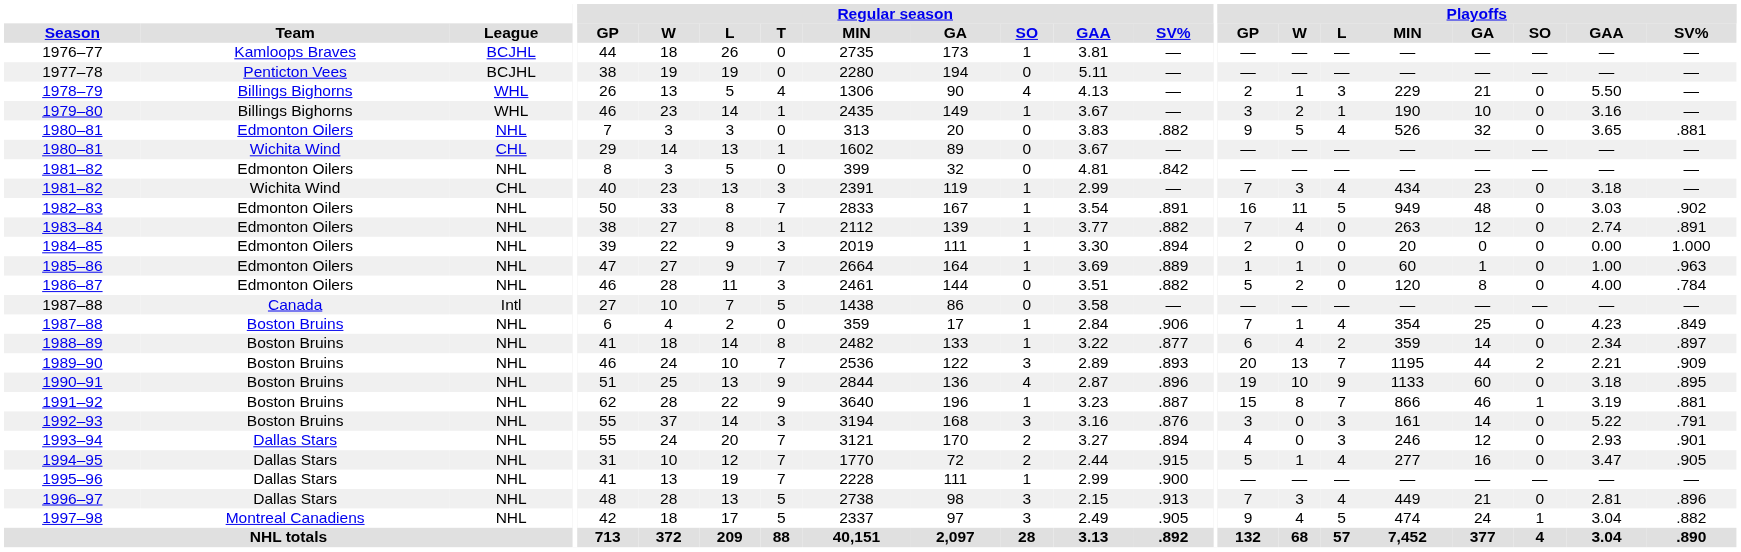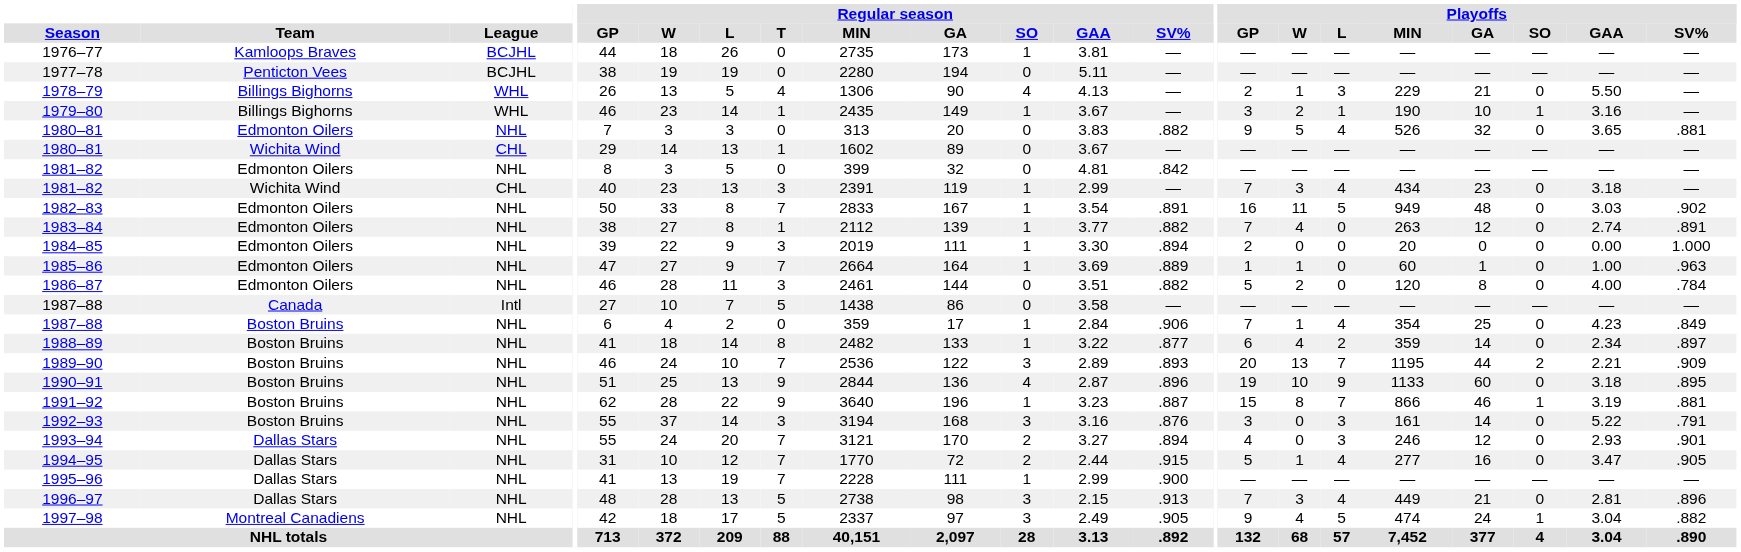 <table border="0" cellpadding="1" cellspacing="0" style="text-align:center; width:90%">
 <tr ALIGN="center" bgcolor="#e0e0e0">
 <th align="center" colspan="3" bgcolor="#ffffff"></th>
 <th align="center" rowspan="99" bgcolor="#ffffff"></th>
 <th align="center" colspan="9" bgcolor="#e0e0e0"><a href='#'>Regular season</a></th>
 <th align="center" rowspan="99" bgcolor="#ffffff"></th>
 <th align="center" colspan="8" bgcolor="#e0e0e0"><a href='#'>Playoffs</a></th>
 </tr>
 <tr ALIGN="center" bgcolor="#e0e0e0">
 <th><a href='#'>Season</a></th>
 <th>Team</th>
 <th>League</th>
 <th>GP</th>
 <th>W</th>
 <th>L</th>
 <th>T</th>
 <th>MIN</th>
 <th>GA</th>
 <th><a href='#'>SO</a></th>
 <th><a href='#'>GAA</a></th>
 <th><a href='#'>SV%</a></th>
 <th>GP</th>
 <th>W</th>
 <th>L</th>
 <th>MIN</th>
 <th>GA</th>
 <th>SO</th>
 <th>GAA</th>
 <th>SV%</th>
 </tr>
 <tr>
 <td>1976–77</td>
 <td><a href='#'>Kamloops Braves</a></td>
 <td><a href='#'>BCJHL</a></td>
 <td>44</td>
 <td>18</td>
 <td>26</td>
 <td>0</td>
 <td>2735</td>
 <td>173</td>
 <td>1</td>
 <td>3.81</td>
 <td>—</td>
 <td>—</td>
 <td>—</td>
 <td>—</td>
 <td>—</td>
 <td>—</td>
 <td>—</td>
 <td>—</td>
 <td>—</td>
 </tr>
 <tr bgcolor="#f0f0f0">
 <td>1977–78</td>
 <td><a href='#'>Penticton Vees</a></td>
 <td>BCJHL</td>
 <td>38</td>
 <td>19</td>
 <td>19</td>
 <td>0</td>
 <td>2280</td>
 <td>194</td>
 <td>0</td>
 <td>5.11</td>
 <td>—</td>
 <td>—</td>
 <td>—</td>
 <td>—</td>
 <td>—</td>
 <td>—</td>
 <td>—</td>
 <td>—</td>
 <td>—</td>
 </tr>
 <tr>
 <td><a href='#'>1978–79</a></td>
 <td><a href='#'>Billings Bighorns</a></td>
 <td><a href='#'>WHL</a></td>
 <td>26</td>
 <td>13</td>
 <td>5</td>
 <td>4</td>
 <td>1306</td>
 <td>90</td>
 <td>4</td>
 <td>4.13</td>
 <td>—</td>
 <td>2</td>
 <td>1</td>
 <td>3</td>
 <td>229</td>
 <td>21</td>
 <td>0</td>
 <td>5.50</td>
 <td>—</td>
 </tr>
 <tr bgcolor="#f0f0f0">
 <td><a href='#'>1979–80</a></td>
 <td>Billings Bighorns</td>
 <td>WHL</td>
 <td>46</td>
 <td>23</td>
 <td>14</td>
 <td>1</td>
 <td>2435</td>
 <td>149</td>
 <td>1</td>
 <td>3.67</td>
 <td>—</td>
 <td>3</td>
 <td>2</td>
 <td>1</td>
 <td>190</td>
 <td>10</td>
-<td>0</td>
+<td>1</td>
 <td>3.16</td>
 <td>—</td>
 </tr>
 <tr>
 <td><a href='#'>1980–81</a></td>
 <td><a href='#'>Edmonton Oilers</a></td>
 <td><a href='#'>NHL</a></td>
 <td>7</td>
 <td>3</td>
 <td>3</td>
 <td>0</td>
 <td>313</td>
 <td>20</td>
 <td>0</td>
 <td>3.83</td>
 <td>.882</td>
 <td>9</td>
 <td>5</td>
 <td>4</td>
 <td>526</td>
 <td>32</td>
 <td>0</td>
 <td>3.65</td>
 <td>.881</td>
 </tr>
 <tr bgcolor="#f0f0f0">
 <td><a href='#'>1980–81</a></td>
 <td><a href='#'>Wichita Wind</a></td>
 <td><a href='#'>CHL</a></td>
 <td>29</td>
 <td>14</td>
 <td>13</td>
 <td>1</td>
 <td>1602</td>
 <td>89</td>
 <td>0</td>
 <td>3.67</td>
 <td>—</td>
 <td>—</td>
 <td>—</td>
 <td>—</td>
 <td>—</td>
 <td>—</td>
 <td>—</td>
 <td>—</td>
 <td>—</td>
 </tr>
 <tr>
 <td><a href='#'>1981–82</a></td>
 <td>Edmonton Oilers</td>
 <td>NHL</td>
 <td>8</td>
 <td>3</td>
 <td>5</td>
 <td>0</td>
 <td>399</td>
 <td>32</td>
 <td>0</td>
 <td>4.81</td>
 <td>.842</td>
 <td>—</td>
 <td>—</td>
 <td>—</td>
 <td>—</td>
 <td>—</td>
 <td>—</td>
 <td>—</td>
 <td>—</td>
 </tr>
 <tr bgcolor="#f0f0f0">
 <td><a href='#'>1981–82</a></td>
 <td>Wichita Wind</td>
 <td>CHL</td>
 <td>40</td>
 <td>23</td>
 <td>13</td>
 <td>3</td>
 <td>2391</td>
 <td>119</td>
 <td>1</td>
 <td>2.99</td>
 <td>—</td>
 <td>7</td>
 <td>3</td>
 <td>4</td>
 <td>434</td>
 <td>23</td>
 <td>0</td>
 <td>3.18</td>
 <td>—</td>
 </tr>
 <tr>
 <td><a href='#'>1982–83</a></td>
 <td>Edmonton Oilers</td>
 <td>NHL</td>
 <td>50</td>
 <td>33</td>
 <td>8</td>
 <td>7</td>
 <td>2833</td>
 <td>167</td>
 <td>1</td>
 <td>3.54</td>
 <td>.891</td>
 <td>16</td>
 <td>11</td>
 <td>5</td>
 <td>949</td>
 <td>48</td>
 <td>0</td>
 <td>3.03</td>
 <td>.902</td>
 </tr>
 <tr bgcolor="#f0f0f0">
 <td><a href='#'>1983–84</a></td>
 <td>Edmonton Oilers</td>
 <td>NHL</td>
 <td>38</td>
 <td>27</td>
 <td>8</td>
 <td>1</td>
 <td>2112</td>
 <td>139</td>
 <td>1</td>
 <td>3.77</td>
 <td>.882</td>
 <td>7</td>
 <td>4</td>
 <td>0</td>
 <td>263</td>
 <td>12</td>
 <td>0</td>
 <td>2.74</td>
 <td>.891</td>
 </tr>
 <tr>
 <td><a href='#'>1984–85</a></td>
 <td>Edmonton Oilers</td>
 <td>NHL</td>
 <td>39</td>
 <td>22</td>
 <td>9</td>
 <td>3</td>
 <td>2019</td>
 <td>111</td>
 <td>1</td>
 <td>3.30</td>
 <td>.894</td>
 <td>2</td>
 <td>0</td>
 <td>0</td>
 <td>20</td>
 <td>0</td>
 <td>0</td>
 <td>0.00</td>
 <td>1.000</td>
 </tr>
 <tr bgcolor="#f0f0f0">
 <td><a href='#'>1985–86</a></td>
 <td>Edmonton Oilers</td>
 <td>NHL</td>
 <td>47</td>
 <td>27</td>
 <td>9</td>
 <td>7</td>
 <td>2664</td>
 <td>164</td>
 <td>1</td>
 <td>3.69</td>
 <td>.889</td>
 <td>1</td>
 <td>1</td>
 <td>0</td>
 <td>60</td>
 <td>1</td>
 <td>0</td>
 <td>1.00</td>
 <td>.963</td>
 </tr>
 <tr>
 <td><a href='#'>1986–87</a></td>
 <td>Edmonton Oilers</td>
 <td>NHL</td>
 <td>46</td>
 <td>28</td>
 <td>11</td>
 <td>3</td>
 <td>2461</td>
 <td>144</td>
 <td>0</td>
 <td>3.51</td>
 <td>.882</td>
 <td>5</td>
 <td>2</td>
 <td>0</td>
 <td>120</td>
 <td>8</td>
 <td>0</td>
 <td>4.00</td>
 <td>.784</td>
 </tr>
 <tr bgcolor="#f0f0f0">
 <td>1987–88</td>
 <td><a href='#'>Canada</a></td>
 <td>Intl</td>
 <td>27</td>
 <td>10</td>
 <td>7</td>
 <td>5</td>
 <td>1438</td>
 <td>86</td>
 <td>0</td>
 <td>3.58</td>
 <td>—</td>
 <td>—</td>
 <td>—</td>
 <td>—</td>
 <td>—</td>
 <td>—</td>
 <td>—</td>
 <td>—</td>
 <td>—</td>
 </tr>
 <tr>
 <td><a href='#'>1987–88</a></td>
 <td><a href='#'>Boston Bruins</a></td>
 <td>NHL</td>
 <td>6</td>
 <td>4</td>
 <td>2</td>
 <td>0</td>
 <td>359</td>
 <td>17</td>
 <td>1</td>
 <td>2.84</td>
 <td>.906</td>
 <td>7</td>
 <td>1</td>
 <td>4</td>
 <td>354</td>
 <td>25</td>
 <td>0</td>
 <td>4.23</td>
 <td>.849</td>
 </tr>
 <tr bgcolor="#f0f0f0">
 <td><a href='#'>1988–89</a></td>
 <td>Boston Bruins</td>
 <td>NHL</td>
 <td>41</td>
 <td>18</td>
 <td>14</td>
 <td>8</td>
 <td>2482</td>
 <td>133</td>
 <td>1</td>
 <td>3.22</td>
 <td>.877</td>
 <td>6</td>
 <td>4</td>
 <td>2</td>
 <td>359</td>
 <td>14</td>
 <td>0</td>
 <td>2.34</td>
 <td>.897</td>
 </tr>
 <tr>
 <td><a href='#'>1989–90</a></td>
 <td>Boston Bruins</td>
 <td>NHL</td>
 <td>46</td>
 <td>24</td>
 <td>10</td>
 <td>7</td>
 <td>2536</td>
 <td>122</td>
 <td>3</td>
 <td>2.89</td>
 <td>.893</td>
 <td>20</td>
 <td>13</td>
 <td>7</td>
 <td>1195</td>
 <td>44</td>
 <td>2</td>
 <td>2.21</td>
 <td>.909</td>
 </tr>
 <tr bgcolor="#f0f0f0">
 <td><a href='#'>1990–91</a></td>
 <td>Boston Bruins</td>
 <td>NHL</td>
 <td>51</td>
 <td>25</td>
 <td>13</td>
 <td>9</td>
 <td>2844</td>
 <td>136</td>
 <td>4</td>
 <td>2.87</td>
 <td>.896</td>
 <td>19</td>
 <td>10</td>
 <td>9</td>
 <td>1133</td>
 <td>60</td>
 <td>0</td>
 <td>3.18</td>
 <td>.895</td>
 </tr>
 <tr>
 <td><a href='#'>1991–92</a></td>
 <td>Boston Bruins</td>
 <td>NHL</td>
 <td>62</td>
 <td>28</td>
 <td>22</td>
 <td>9</td>
 <td>3640</td>
 <td>196</td>
 <td>1</td>
 <td>3.23</td>
 <td>.887</td>
 <td>15</td>
 <td>8</td>
 <td>7</td>
 <td>866</td>
 <td>46</td>
 <td>1</td>
 <td>3.19</td>
 <td>.881</td>
 </tr>
 <tr bgcolor="#f0f0f0">
 <td><a href='#'>1992–93</a></td>
 <td>Boston Bruins</td>
 <td>NHL</td>
 <td>55</td>
 <td>37</td>
 <td>14</td>
 <td>3</td>
 <td>3194</td>
 <td>168</td>
 <td>3</td>
 <td>3.16</td>
 <td>.876</td>
 <td>3</td>
 <td>0</td>
 <td>3</td>
 <td>161</td>
 <td>14</td>
 <td>0</td>
 <td>5.22</td>
 <td>.791</td>
 </tr>
 <tr>
 <td><a href='#'>1993–94</a></td>
 <td><a href='#'>Dallas Stars</a></td>
 <td>NHL</td>
 <td>55</td>
 <td>24</td>
 <td>20</td>
 <td>7</td>
 <td>3121</td>
 <td>170</td>
 <td>2</td>
 <td>3.27</td>
 <td>.894</td>
 <td>4</td>
 <td>0</td>
 <td>3</td>
 <td>246</td>
 <td>12</td>
 <td>0</td>
 <td>2.93</td>
 <td>.901</td>
 </tr>
 <tr bgcolor="#f0f0f0">
 <td><a href='#'>1994–95</a></td>
 <td>Dallas Stars</td>
 <td>NHL</td>
 <td>31</td>
 <td>10</td>
 <td>12</td>
 <td>7</td>
 <td>1770</td>
 <td>72</td>
 <td>2</td>
 <td>2.44</td>
 <td>.915</td>
 <td>5</td>
 <td>1</td>
 <td>4</td>
 <td>277</td>
 <td>16</td>
 <td>0</td>
 <td>3.47</td>
 <td>.905</td>
 </tr>
 <tr>
 <td><a href='#'>1995–96</a></td>
 <td>Dallas Stars</td>
 <td>NHL</td>
 <td>41</td>
 <td>13</td>
 <td>19</td>
 <td>7</td>
 <td>2228</td>
 <td>111</td>
 <td>1</td>
 <td>2.99</td>
 <td>.900</td>
 <td>—</td>
 <td>—</td>
 <td>—</td>
 <td>—</td>
 <td>—</td>
 <td>—</td>
 <td>—</td>
 <td>—</td>
 </tr>
 <tr bgcolor="#f0f0f0">
 <td><a href='#'>1996–97</a></td>
 <td>Dallas Stars</td>
 <td>NHL</td>
 <td>48</td>
 <td>28</td>
 <td>13</td>
 <td>5</td>
 <td>2738</td>
 <td>98</td>
 <td>3</td>
 <td>2.15</td>
 <td>.913</td>
 <td>7</td>
 <td>3</td>
 <td>4</td>
 <td>449</td>
 <td>21</td>
 <td>0</td>
 <td>2.81</td>
 <td>.896</td>
 </tr>
 <tr>
 <td><a href='#'>1997–98</a></td>
 <td><a href='#'>Montreal Canadiens</a></td>
 <td>NHL</td>
 <td>42</td>
 <td>18</td>
 <td>17</td>
 <td>5</td>
 <td>2337</td>
 <td>97</td>
 <td>3</td>
 <td>2.49</td>
 <td>.905</td>
 <td>9</td>
 <td>4</td>
 <td>5</td>
 <td>474</td>
 <td>24</td>
 <td>1</td>
 <td>3.04</td>
 <td>.882</td>
 </tr>
 <tr bgcolor="#e0e0e0">
 <th colspan="3">NHL totals</th>
 <th>713</th>
 <th>372</th>
 <th>209</th>
 <th>88</th>
 <th>40,151</th>
 <th>2,097</th>
 <th>28</th>
 <th>3.13</th>
 <th>.892</th>
 <th>132</th>
 <th>68</th>
 <th>57</th>
 <th>7,452</th>
 <th>377</th>
 <th>4</th>
 <th>3.04</th>
 <th>.890</th>
 </tr>
 </table>
